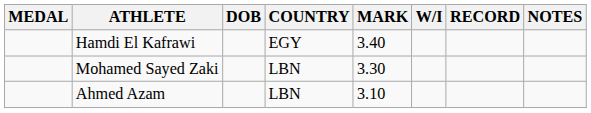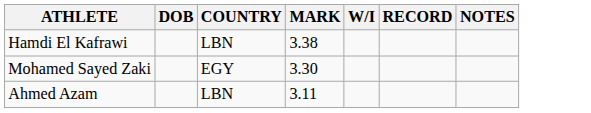 <table class="wikitable">
 <tr>
-<th>MEDAL</th>
 <th>ATHLETE</th>
 <th>DOB</th>
 <th>COUNTRY</th>
 <th>MARK</th>
 <th>W/I</th>
 <th>RECORD</th>
 <th>NOTES</th>
 </tr>
 <tr>
-<td></td>
 <td>Hamdi El Kafrawi</td>
 <td></td>
-<td>EGY</td>
-<td>3.40</td>
+<td>LBN</td>
+<td>3.38</td>
 <td></td>
 <td></td>
 <td></td>
 </tr>
 <tr>
-<td></td>
 <td>Mohamed Sayed Zaki</td>
 <td></td>
-<td>LBN</td>
+<td>EGY</td>
 <td>3.30</td>
 <td></td>
 <td></td>
 <td></td>
 </tr>
 <tr>
-<td></td>
 <td>Ahmed Azam</td>
 <td></td>
 <td>LBN</td>
-<td>3.10</td>
+<td>3.11</td>
 <td></td>
 <td></td>
 <td></td>
 </tr>
 </table>
